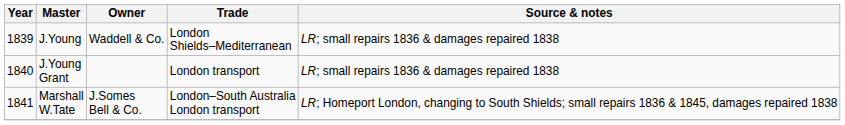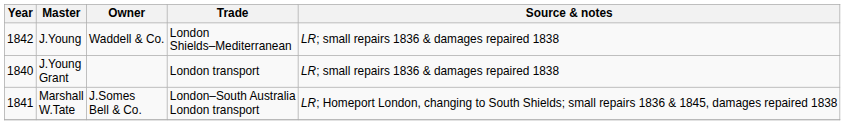 <table class="sortable wikitable">
 <tr>
 <th>Year</th>
 <th>Master</th>
 <th>Owner</th>
 <th>Trade</th>
 <th>Source & notes</th>
 </tr>
 <tr>
-<td>1839</td>
+<td>1842</td>
 <td>J.Young</td>
 <td>Waddell & Co.</td>
 <td>London<br>Shields–Mediterranean</td>
 <td><em>LR</em>; small repairs 1836 & damages repaired 1838</td>
 </tr>
 <tr>
 <td>1840</td>
 <td>J.Young<br>Grant</td>
 <td></td>
 <td>London transport</td>
 <td><em>LR</em>; small repairs 1836 & damages repaired 1838</td>
 </tr>
 <tr>
 <td>1841</td>
 <td>Marshall<br>W.Tate</td>
 <td>J.Somes<br>Bell & Co.</td>
 <td>London–South Australia<br>London transport</td>
 <td><em>LR</em>; Homeport London, changing to South Shields; small repairs 1836 & 1845, damages repaired 1838</td>
 </tr>
 <tr>
 </tr>
 </table>
